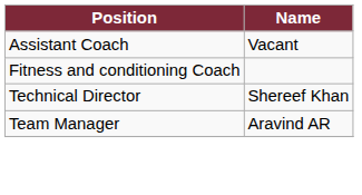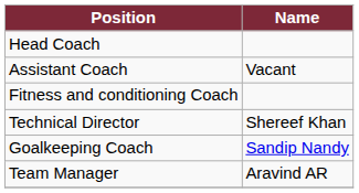 <table class="wikitable">
 <tr>
 <th style="background:#7D2838; color:white;"><strong>Position</strong></th>
 <th style="background:#7D2838; color:white;"><strong>Name</strong></th>
+</tr>
+<tr>
+<td>Head Coach</td>
+<td></td>
 </tr>
 <tr>
 <td>Assistant Coach</td>
 <td>Vacant</td>
 </tr>
 <tr>
 <td>Fitness and conditioning Coach</td>
 <td></td>
 </tr>
 <tr>
 <td>Technical Director</td>
 <td> Shereef Khan</td>
 </tr>
 <tr>
+<td>Goalkeeping Coach</td>
+<td> <a href='#'>Sandip Nandy</a></td>
+</tr>
+<tr>
 <td>Team Manager</td>
 <td> Aravind AR</td>
 </tr>
 <tr>
 </tr>
 </table>
